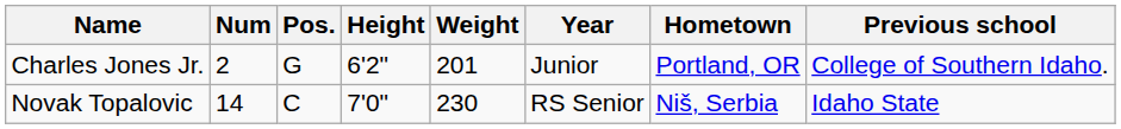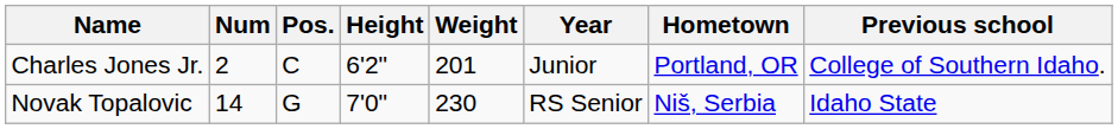 <table class="wikitable sortable" style="font-size:100%;" border="1">
 <tr>
 <th>Name</th>
 <th>Num</th>
 <th>Pos.</th>
 <th>Height</th>
 <th>Weight</th>
 <th>Year</th>
 <th>Hometown</th>
 <th class="unsortable">Previous school</th>
 </tr>
 <tr>
 <td>Charles Jones Jr.</td>
 <td>2</td>
-<td>G</td>
+<td>C</td>
 <td>6'2"</td>
 <td>201</td>
 <td>Junior</td>
 <td><a href='#'>Portland, OR</a></td>
 <td><a href='#'>College of Southern Idaho</a>.</td>
 </tr>
 <tr>
 <td>Novak Topalovic</td>
 <td>14</td>
-<td>C</td>
+<td>G</td>
 <td>7'0"</td>
 <td>230</td>
 <td>RS Senior</td>
 <td><a href='#'>Niš, Serbia</a></td>
 <td><a href='#'>Idaho State</a></td>
 </tr>
 </table>
